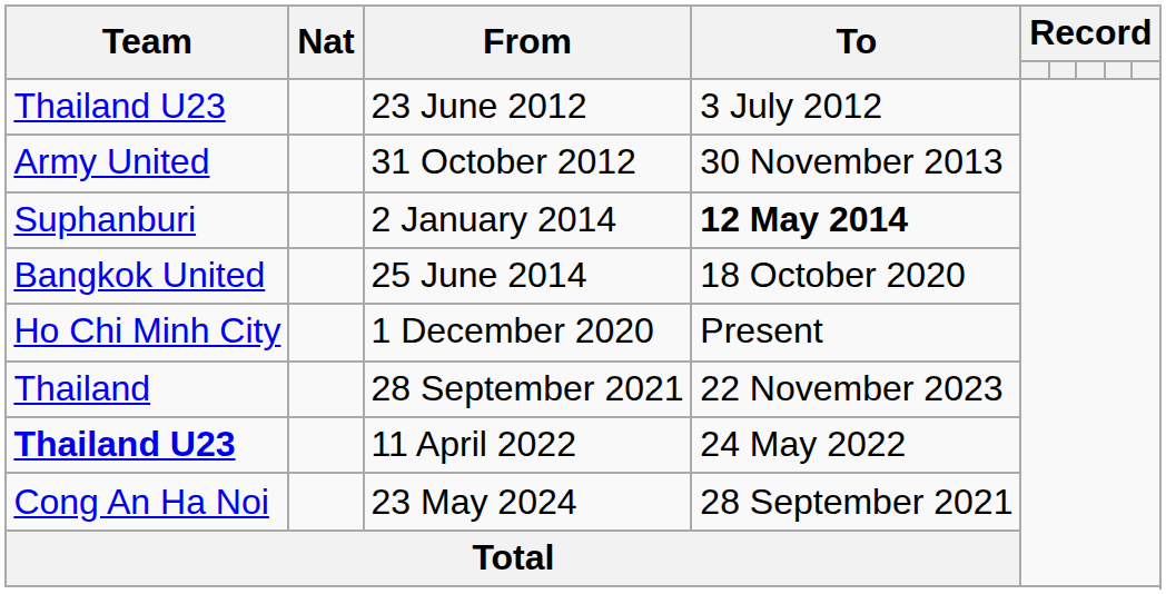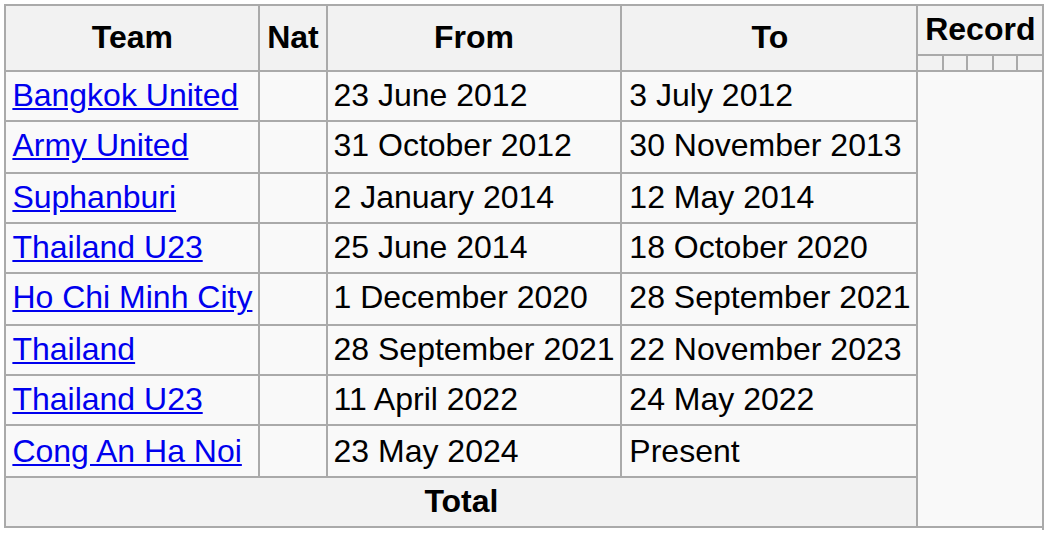 <table class="wikitable" style="text-align: center">
 <tr>
 <th rowspan="2">Team</th>
 <th rowspan="2">Nat</th>
 <th rowspan="2">From</th>
 <th rowspan="2">To</th>
 <th colspan="5">Record</th>
 </tr>
 <tr>
 <th></th>
 <th></th>
 <th></th>
 <th></th>
 <th></th>
 </tr>
 <tr>
-<td align=left><a href='#'>Thailand U23</a></td>
+<td align=left><a href='#'>Bangkok United</a></td>
 <td></td>
 <td align=left>23 June 2012</td>
 <td align=left>3 July 2012<br></td>
 </tr>
 <tr>
 <td align=left><a href='#'>Army United</a></td>
 <td></td>
 <td align=left>31 October 2012</td>
 <td align=left>30 November 2013<br></td>
 </tr>
 <tr>
 <td align=left><a href='#'>Suphanburi</a></td>
 <td></td>
 <td align=left>2 January 2014</td>
-<td align=left><strong>12 May 2014<br></strong></td>
+<td align=left>12 May 2014<br></td>
 </tr>
 <tr>
-<td align=left><a href='#'>Bangkok United</a></td>
+<td align=left><a href='#'>Thailand U23</a></td>
 <td></td>
 <td align=left>25 June 2014</td>
 <td align=left>18 October 2020<br></td>
 </tr>
 <tr>
 <td align=left><a href='#'>Ho Chi Minh City</a></td>
 <td></td>
 <td align=left>1 December 2020</td>
-<td align=left>Present<br></td>
+<td align=left>28 September 2021<br></td>
 </tr>
 <tr>
 <td align=left><a href='#'>Thailand</a></td>
 <td></td>
 <td align=left>28 September 2021</td>
 <td align=left>22 November 2023<br></td>
 </tr>
 <tr>
-<td align=left><strong><a href='#'>Thailand U23</a></strong></td>
+<td align=left><a href='#'>Thailand U23</a></td>
 <td></td>
 <td align=left>11 April 2022</td>
 <td align=left>24 May 2022<br></td>
 </tr>
 <tr>
 <td align=left><a href='#'>Cong An Ha Noi</a></td>
 <td></td>
 <td align=left>23 May 2024</td>
-<td align=left>28 September 2021<br></td>
+<td align=left>Present<br></td>
 </tr>
 <tr>
 <th colspan="4">Total<br></th>
 </tr>
 <tr>
 </tr>
 </table>
